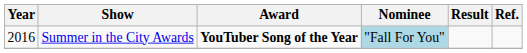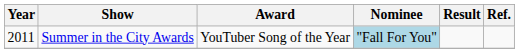 <table class="wikitable sortable">
 <tr>
 <th>Year</th>
 <th>Show</th>
 <th>Award</th>
 <th>Nominee</th>
 <th>Result</th>
 <th>Ref.</th>
 </tr>
 <tr>
-<td>2016</td>
+<td>2011</td>
 <td><a href='#'>Summer in the City Awards</a></td>
-<td><strong>YouTuber Song of the Year</strong></td>
+<td>YouTuber Song of the Year</td>
 <td style="background: lightblue;">"Fall For You"</td>
 <td></td>
 <td></td>
 </tr>
 <tr>
 </tr>
 </table>
